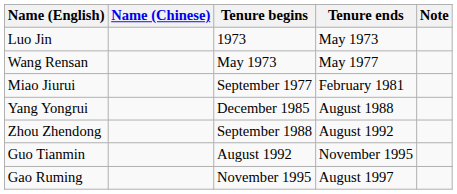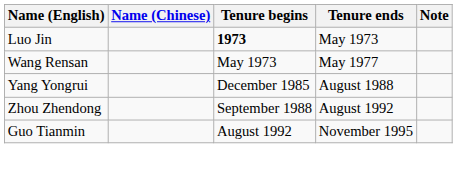 <table class="wikitable">
 <tr>
 <th>Name (English)</th>
 <th><a href='#'>Name (Chinese)</a></th>
 <th>Tenure begins</th>
 <th>Tenure ends</th>
 <th>Note</th>
 </tr>
 <tr>
 <td>Luo Jin</td>
 <td></td>
-<td>1973</td>
+<td><strong>1973</strong></td>
 <td>May 1973</td>
 <td></td>
 </tr>
 <tr>
 <td>Wang Rensan</td>
 <td></td>
 <td>May 1973</td>
 <td>May 1977</td>
-<td></td>
-</tr>
-<tr>
-<td>Miao Jiurui</td>
-<td></td>
-<td>September 1977</td>
-<td>February 1981</td>
 <td></td>
 </tr>
 <tr>
 <td>Yang Yongrui</td>
 <td></td>
 <td>December 1985</td>
 <td>August 1988</td>
 <td></td>
 </tr>
 <tr>
 <td>Zhou Zhendong</td>
 <td></td>
 <td>September 1988</td>
 <td>August 1992</td>
 <td></td>
 </tr>
 <tr>
 <td>Guo Tianmin</td>
 <td></td>
 <td>August 1992</td>
 <td>November 1995</td>
 <td></td>
 </tr>
-<tr>
-<td>Gao Ruming</td>
-<td></td>
-<td>November 1995</td>
-<td>August 1997</td>
-<td></td>
-</tr>
 </table>
